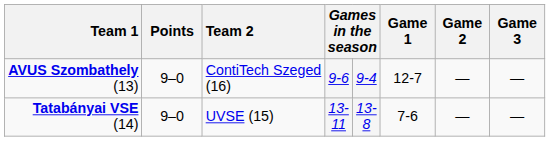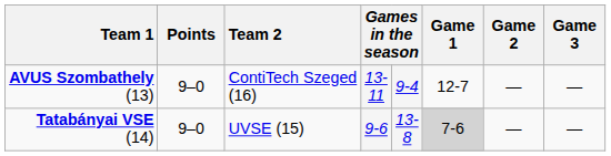 <table class=wikitable style="text-align:center">
 <tr>
 <th style="width:225px; text-align:right;">Team 1</th>
 <th style="width:80px;">Points</th>
 <th style="width:225px; text-align:left;">Team 2</th>
 <th colspan=2; style="width:140px;"><em>Games in the season</em></th>
 <th style="width:70px;">Game 1</th>
 <th style="width:70px;">Game 2</th>
 <th style="width:70px;">Game 3</th>
 </tr>
 <tr>
 <td style="text-align:right;"> <strong><a href='#'>AVUS Szombathely</a></strong> (13)</td>
 <td>9–0</td>
 <td style="text-align:left;"> <a href='#'>ContiTech Szeged</a> (16)</td>
-<td bgcolor=#f5f5f5><em><a href='#'>9-6</a></em></td>
+<td bgcolor=#f5f5f5><em><a href='#'>13-11</a></em></td>
 <td bgcolor=#f5f5f5><em><a href='#'>9-4</a></em></td>
 <td>12-7</td>
 <td>—</td>
 <td>—</td>
 </tr>
 <tr>
 <td style="text-align:right;"> <strong><a href='#'>Tatabányai VSE</a></strong> (14)</td>
 <td>9–0</td>
 <td style="text-align:left;"> <a href='#'>UVSE</a> (15)</td>
-<td bgcolor=#f5f5f5><em><a href='#'>13-11</a></em></td>
+<td bgcolor=#f5f5f5><em><a href='#'>9-6</a></em></td>
 <td bgcolor=#f5f5f5><em><a href='#'>13-8</a></em></td>
-<td>7-6</td>
+<td style="background: lightgrey;">7-6</td>
 <td>—</td>
 <td>—</td>
 </tr>
 </table>
